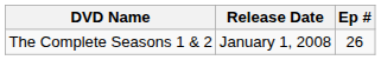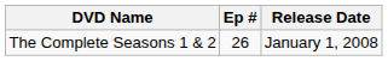 <table class="wikitable">
 <tr>
 <th>DVD Name</th>
+<th>Ep #</th>
 <th>Release Date</th>
-<th>Ep #</th>
 </tr>
 <tr>
 <td>The Complete Seasons 1 & 2</td>
+<td align="center">26</td>
 <td>January 1, 2008</td>
-<td align="center">26</td>
 </tr>
 </table>
